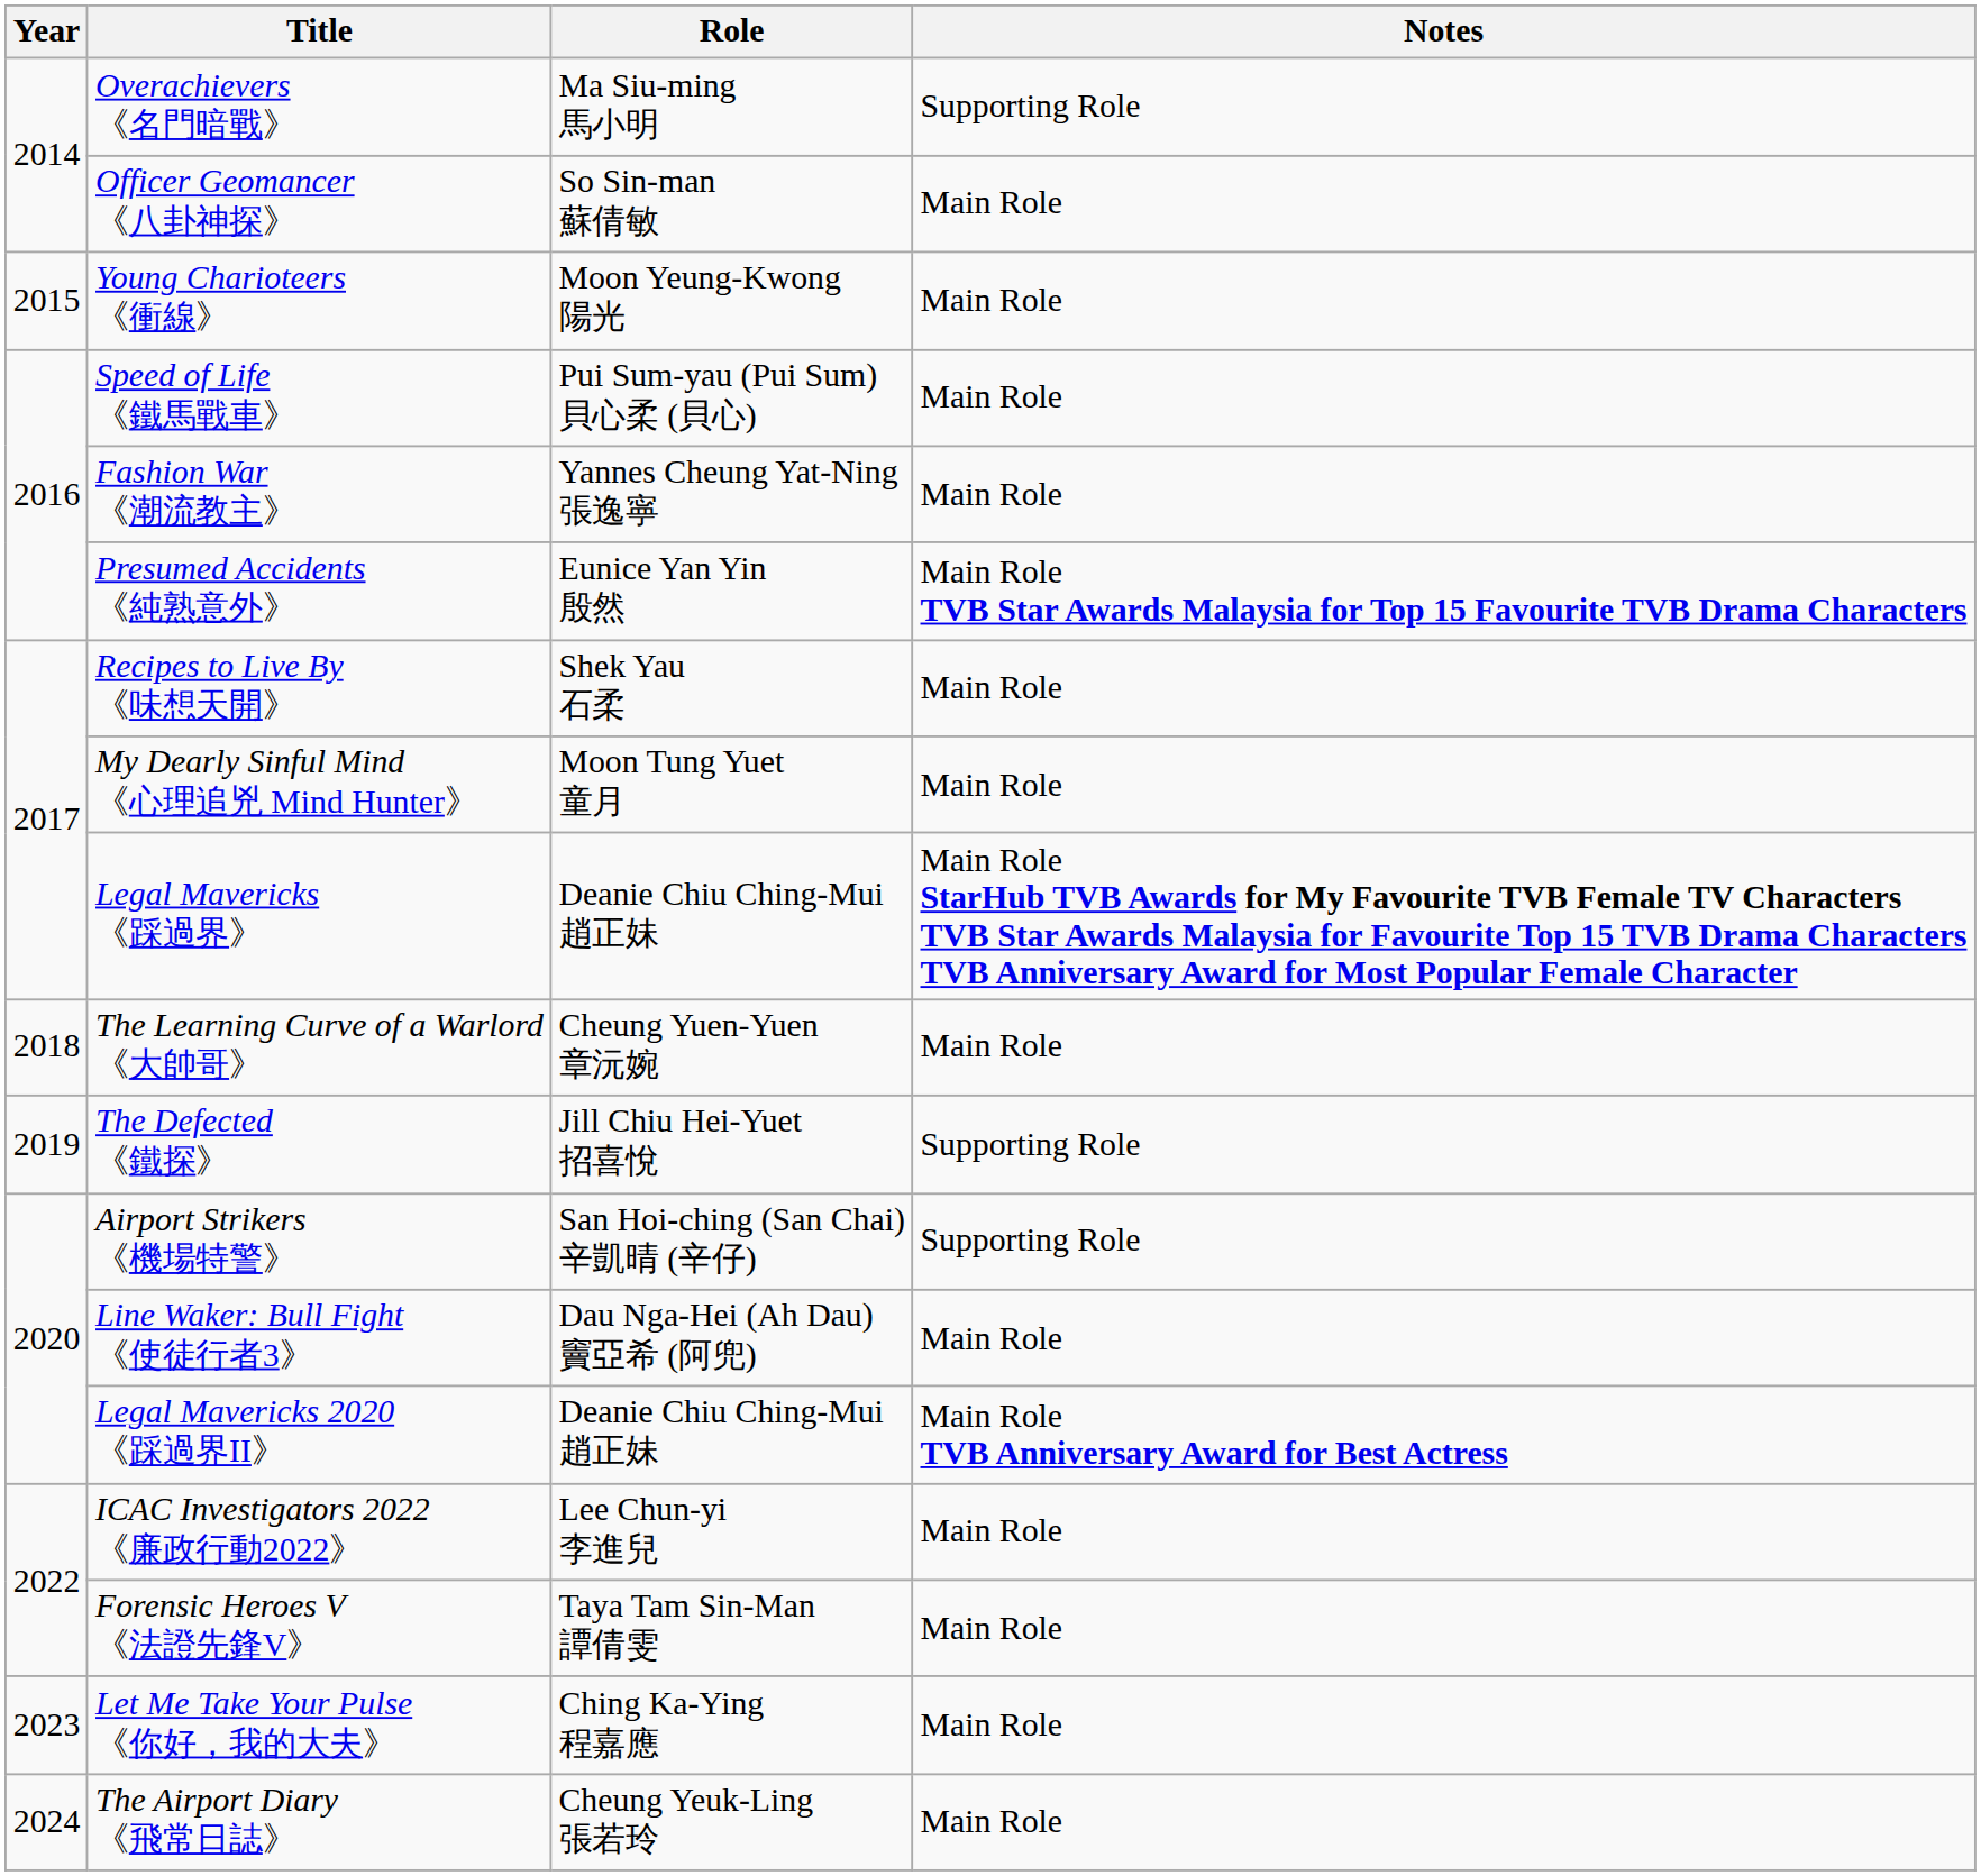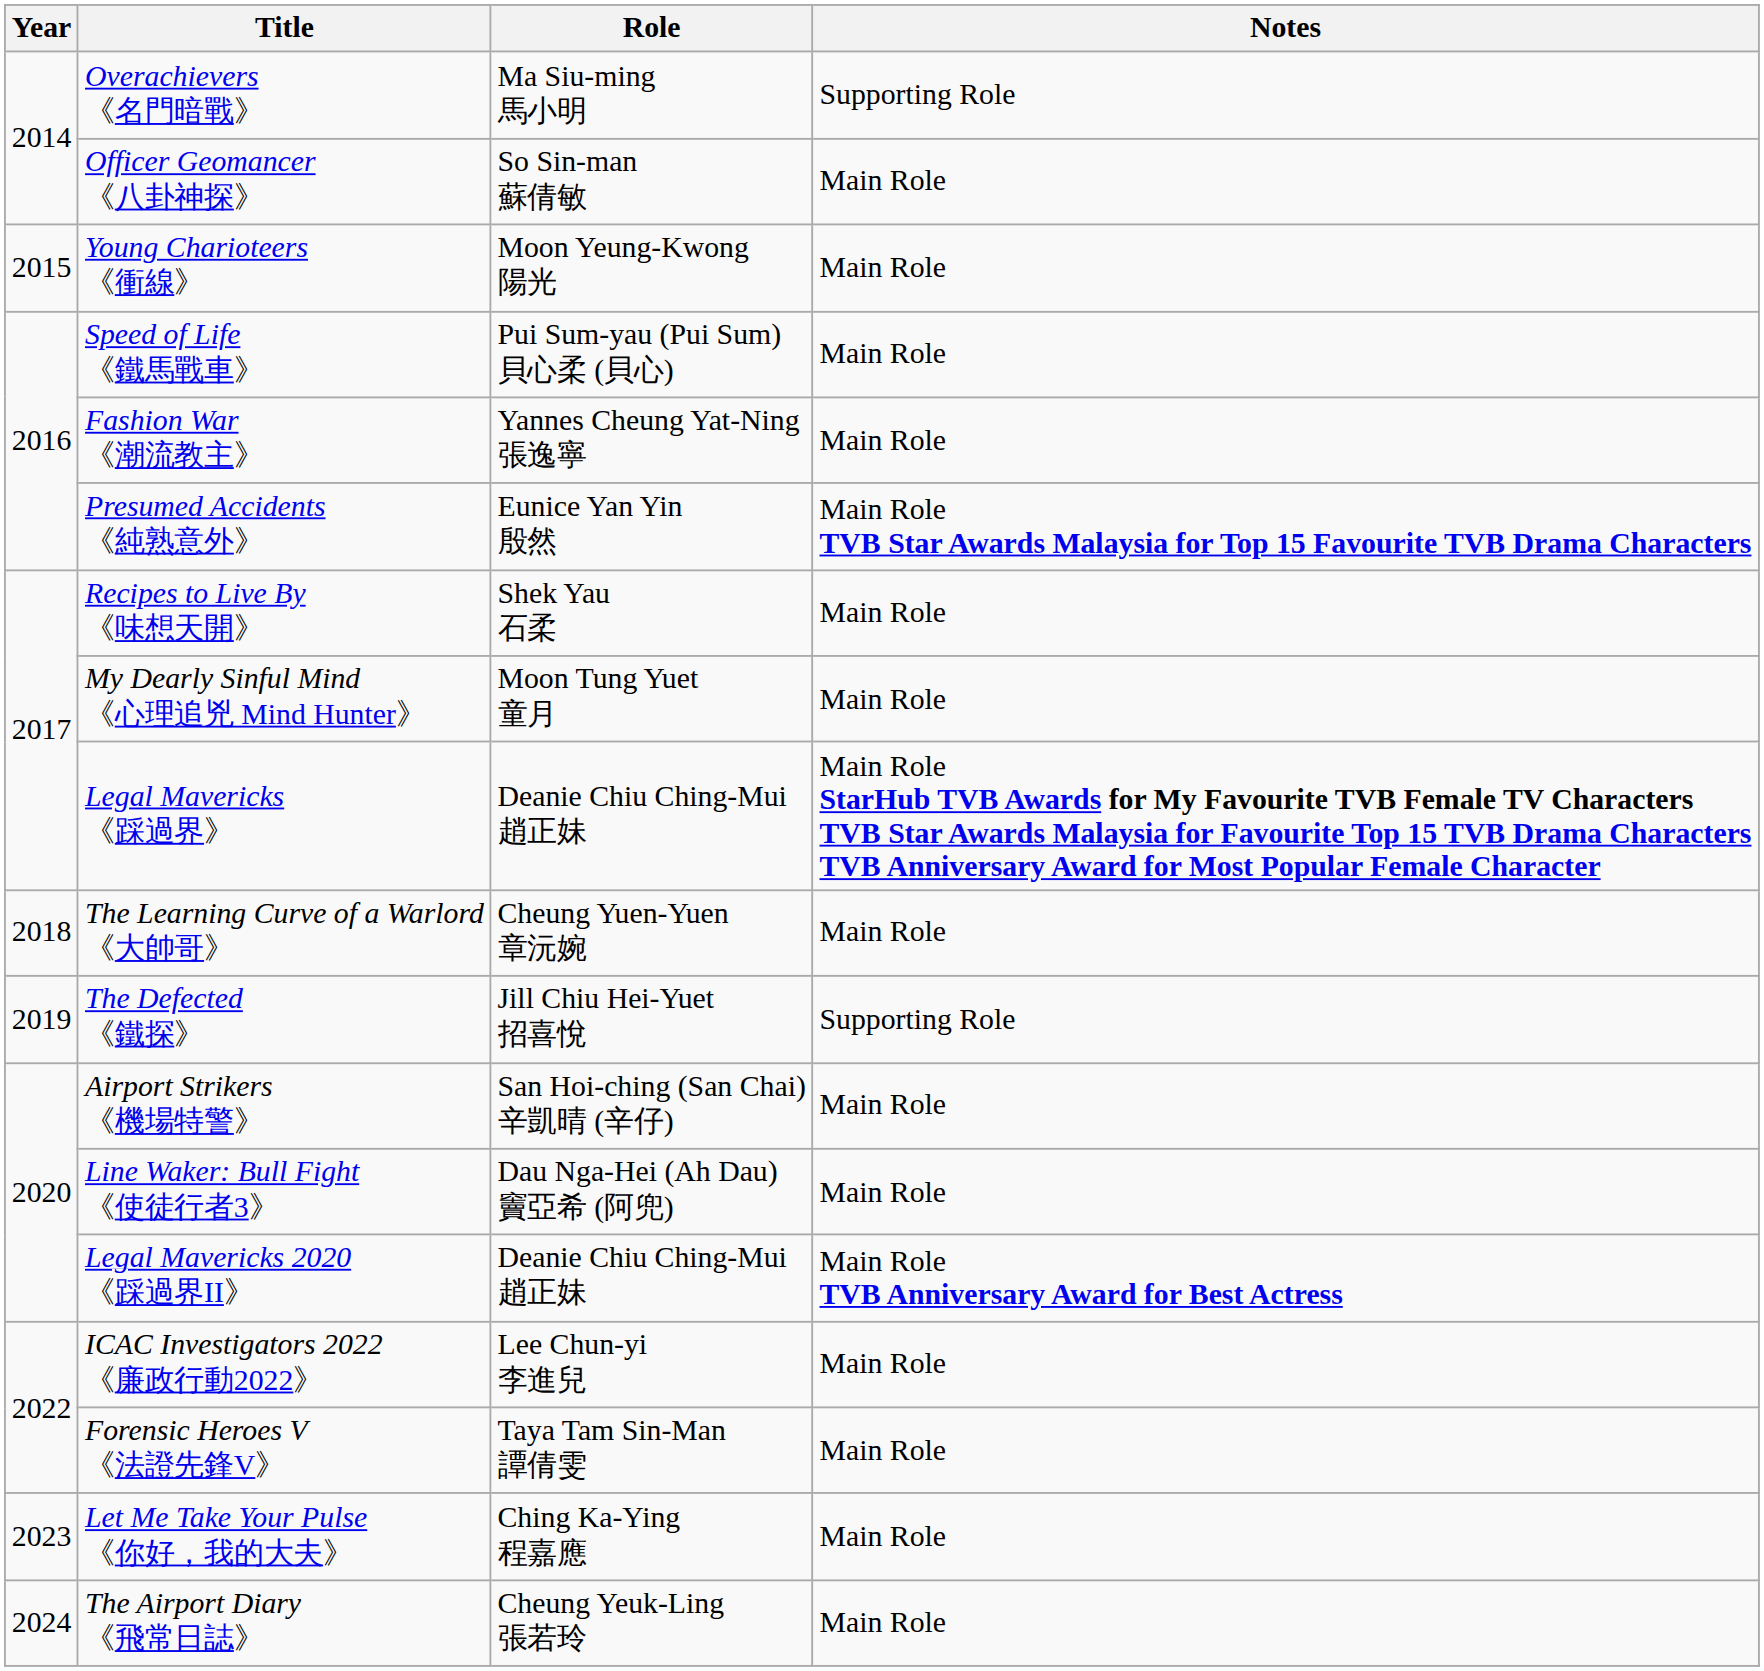 <table class="wikitable plainrowheaders sortable">
 <tr>
 <th scope="col">Year</th>
 <th scope="col">Title</th>
 <th scope="col">Role</th>
 <th scope="col" class="unsortable">Notes</th>
 </tr>
 <tr>
 <td rowspan="2">2014</td>
 <td><em><a href='#'>Overachievers</a></em> <br>《<a href='#'>名門暗戰</a>》</td>
 <td>Ma Siu-ming <br>馬小明</td>
 <td>Supporting Role</td>
 </tr>
 <tr>
 <td><em><a href='#'>Officer Geomancer</a></em><br> 《<a href='#'>八卦神探</a>》</td>
 <td>So Sin-man <br> 蘇倩敏</td>
 <td>Main Role</td>
 </tr>
 <tr>
 <td>2015</td>
 <td><em><a href='#'>Young Charioteers</a></em><br>《<a href='#'>衝線</a>》</td>
 <td>Moon Yeung-Kwong <br> 陽光</td>
 <td>Main Role</td>
 </tr>
 <tr>
 <td rowspan="3">2016</td>
 <td><em><a href='#'>Speed of Life</a></em><br> 《<a href='#'>鐵馬戰車</a>》</td>
 <td>Pui Sum-yau (Pui Sum)<br>貝心柔 (貝心)</td>
 <td>Main Role</td>
 </tr>
 <tr>
 <td><em><a href='#'>Fashion War</a></em><br>《<a href='#'>潮流教主</a>》</td>
 <td>Yannes Cheung Yat-Ning <br> 張逸寧</td>
 <td>Main Role</td>
 </tr>
 <tr>
 <td><em><a href='#'>Presumed Accidents</a></em><br> 《<a href='#'>純熟意外</a>》</td>
 <td>Eunice Yan Yin <br> 殷然</td>
 <td>Main Role  <br><strong><a href='#'>TVB Star Awards Malaysia for Top 15 Favourite TVB Drama Characters</a></strong></td>
 </tr>
 <tr>
 <td rowspan="3">2017</td>
 <td><em><a href='#'>Recipes to Live By</a></em> <br>《<a href='#'>味想天開</a>》</td>
 <td>Shek Yau <br> 石柔</td>
 <td>Main Role</td>
 </tr>
 <tr>
 <td><em>My Dearly Sinful Mind</em><br>《<a href='#'>心理追兇 Mind Hunter</a>》</td>
 <td>Moon Tung Yuet <br> 童月</td>
 <td>Main Role</td>
 </tr>
 <tr>
 <td><em><a href='#'>Legal Mavericks</a></em><br>《<a href='#'>踩過界</a>》</td>
 <td>Deanie Chiu Ching-Mui <br>趙正妹</td>
 <td>Main Role <br><strong><a href='#'>StarHub TVB Awards</a> for My Favourite TVB Female TV Characters</strong><br><strong><a href='#'>TVB Star Awards Malaysia for Favourite Top 15 TVB Drama Characters</a></strong><br><strong><a href='#'>TVB Anniversary Award for Most Popular Female Character</a></strong></td>
 </tr>
 <tr>
 <td>2018</td>
 <td><em>The Learning Curve of a Warlord</em><br>《<a href='#'>大帥哥</a>》</td>
 <td>Cheung Yuen-Yuen <br> 章沅婉</td>
 <td>Main Role</td>
 </tr>
 <tr>
 <td>2019</td>
 <td><em><a href='#'>The Defected</a></em><br>《<a href='#'>鐵探</a>》</td>
 <td>Jill Chiu Hei-Yuet <br> 招喜悅</td>
 <td>Supporting Role</td>
 </tr>
 <tr>
 <td rowspan="3">2020</td>
 <td><em>Airport Strikers</em><br>《<a href='#'>機場特警</a>》</td>
 <td>San Hoi-ching (San Chai) <br> 辛凱晴 (辛仔)</td>
-<td>Supporting Role</td>
+<td>Main Role</td>
 </tr>
 <tr>
 <td><em><a href='#'>Line Waker: Bull Fight</a></em><br>《<a href='#'>使徒行者3</a>》</td>
 <td>Dau Nga-Hei (Ah Dau)<br> 竇亞希 (阿兜)</td>
 <td>Main Role</td>
 </tr>
 <tr>
 <td><em><a href='#'>Legal Mavericks 2020</a></em><br>《<a href='#'>踩過界II</a>》</td>
 <td>Deanie Chiu Ching-Mui <br> 趙正妹</td>
 <td>Main Role <br> <strong><a href='#'>TVB Anniversary Award for Best Actress</a></strong></td>
 </tr>
 <tr>
 <td rowspan="2">2022</td>
 <td><em>ICAC Investigators 2022</em><br>《<a href='#'>廉政行動2022</a>》</td>
 <td>Lee Chun-yi <br> 李進兒</td>
 <td>Main Role</td>
 </tr>
 <tr>
 <td><em>Forensic Heroes V</em><br>《<a href='#'>法證先鋒V</a>》</td>
 <td>Taya Tam Sin-Man <br> 譚倩雯</td>
 <td>Main Role</td>
 </tr>
 <tr>
 <td>2023</td>
 <td><em><a href='#'>Let Me Take Your Pulse</a></em><br>《<a href='#'>你好，我的大夫</a>》</td>
 <td>Ching Ka-Ying <br> 程嘉應</td>
 <td>Main Role</td>
 </tr>
 <tr>
 <td>2024</td>
 <td><em>The Airport Diary</em><br>《<a href='#'>飛常日誌</a>》</td>
 <td>Cheung Yeuk-Ling <br> 張若玲</td>
 <td>Main Role</td>
 </tr>
 </table>
